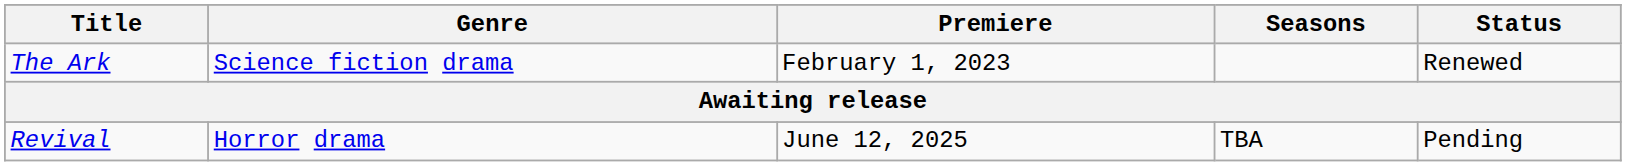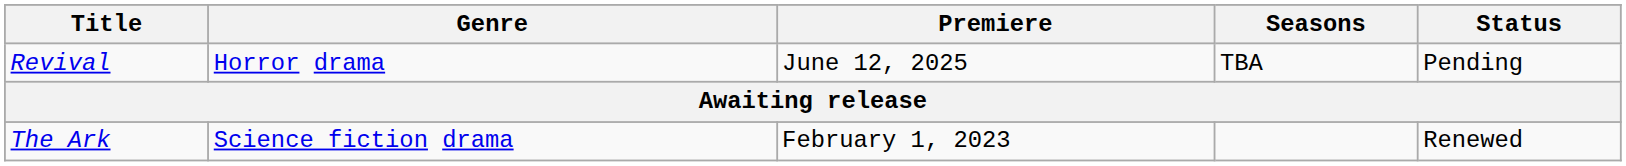 <table class="wikitable sortable" style="width:100%;">
 <tr>
 <th>Title</th>
 <th>Genre</th>
 <th>Premiere</th>
 <th>Seasons</th>
 <th>Status</th>
 </tr>
 <tr>
+<td><em><a href='#'>Revival</a></em></td>
+<td><a href='#'>Horror</a> <a href='#'>drama</a></td>
+<td>June 12, 2025</td>
+<td>TBA</td>
+<td>Pending</td>
+</tr>
+<tr>
+<th colspan="5">Awaiting release</th>
+</tr>
+<tr>
 <td><em><a href='#'>The Ark</a></em></td>
 <td><a href='#'>Science fiction</a> <a href='#'>drama</a></td>
 <td>February 1, 2023</td>
 <td></td>
 <td>Renewed</td>
 </tr>
-<tr>
-<th colspan="5">Awaiting release</th>
-</tr>
-<tr>
-<td><em><a href='#'>Revival</a></em></td>
-<td><a href='#'>Horror</a> <a href='#'>drama</a></td>
-<td>June 12, 2025</td>
-<td>TBA</td>
-<td>Pending</td>
-</tr>
 </table>
